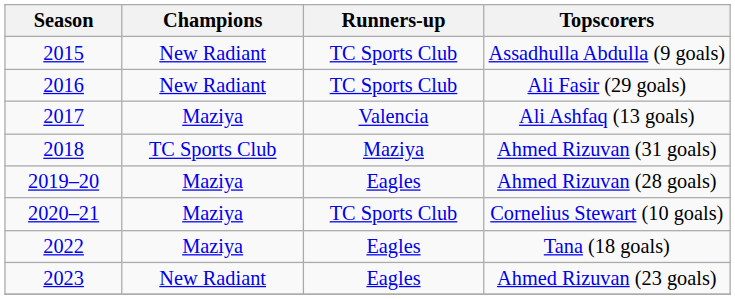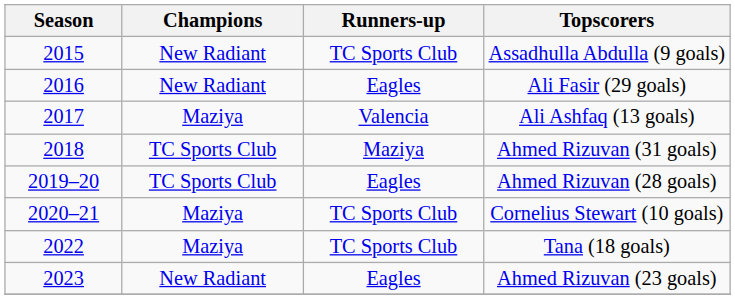 <table class="wikitable" style="text-align:center; margin-left:1em;">
 <tr>
 <th style="width:85px">Season</th>
 <th style="width:135px">Champions</th>
 <th style="width:135px">Runners-up</th>
 <th>Topscorers</th>
 </tr>
 <tr>
 <td style="text-align:center"><a href='#'>2015</a></td>
 <td><a href='#'>New Radiant</a></td>
 <td><a href='#'>TC Sports Club</a></td>
 <td> <a href='#'>Assadhulla Abdulla</a> (9 goals)</td>
 </tr>
 <tr>
 <td style="text-align:center"><a href='#'>2016</a></td>
 <td><a href='#'>New Radiant</a></td>
-<td><a href='#'>TC Sports Club</a></td>
+<td><a href='#'>Eagles</a></td>
 <td> <a href='#'>Ali Fasir</a> (29 goals)</td>
 </tr>
 <tr>
 <td style="text-align:center"><a href='#'>2017</a></td>
 <td><a href='#'>Maziya</a></td>
 <td><a href='#'>Valencia</a></td>
 <td> <a href='#'>Ali Ashfaq</a> (13 goals)</td>
 </tr>
 <tr>
 <td style="text-align:center"><a href='#'>2018</a></td>
 <td><a href='#'>TC Sports Club</a></td>
 <td><a href='#'>Maziya</a></td>
 <td> <a href='#'>Ahmed Rizuvan</a> (31 goals)</td>
 </tr>
 <tr>
 <td style="text-align:center"><a href='#'>2019–20</a></td>
-<td><a href='#'>Maziya</a></td>
+<td><a href='#'>TC Sports Club</a></td>
 <td><a href='#'>Eagles</a></td>
 <td> <a href='#'>Ahmed Rizuvan</a> (28 goals)</td>
 </tr>
 <tr>
 <td style="text-align:center"><a href='#'>2020–21</a></td>
 <td><a href='#'>Maziya</a></td>
 <td><a href='#'>TC Sports Club</a></td>
 <td> <a href='#'>Cornelius Stewart</a> (10 goals)</td>
 </tr>
 <tr>
 <td style="text-align:center"><a href='#'>2022</a></td>
 <td><a href='#'>Maziya</a></td>
-<td><a href='#'>Eagles</a></td>
+<td><a href='#'>TC Sports Club</a></td>
 <td> <a href='#'>Tana</a> (18 goals)</td>
 </tr>
 <tr>
 <td style="text-align:center"><a href='#'>2023</a></td>
 <td><a href='#'>New Radiant</a></td>
 <td><a href='#'>Eagles</a></td>
 <td> <a href='#'>Ahmed Rizuvan</a> (23 goals)</td>
 </tr>
 <tr>
 </tr>
 </table>
